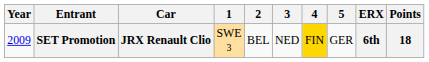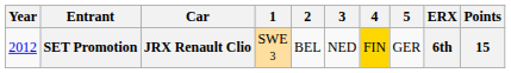 <table class="wikitable" border="1" style="text-align:center; font-size:85%;">
 <tr valign="top">
 <th>Year</th>
 <th>Entrant</th>
 <th>Car</th>
 <th>1</th>
 <th>2</th>
 <th>3</th>
 <th>4</th>
 <th>5</th>
 <th>ERX</th>
 <th>Points</th>
 </tr>
 <tr>
-<td><a href='#'>2009</a></td>
+<td><a href='#'>2012</a></td>
 <th nowrap>SET Promotion</th>
 <th nowrap>JRX Renault Clio</th>
 <td style="background:#FFDF9F;">SWE<br><small>3</small></td>
 <td>BEL<br><small></small></td>
 <td>NED<br><small></small></td>
 <td style="background: gold;">FIN<br><small></small></td>
 <td>GER<br><small></small></td>
 <th>6th</th>
-<th>18</th>
+<th>15</th>
 </tr>
 </table>
